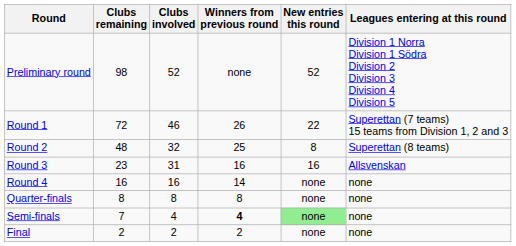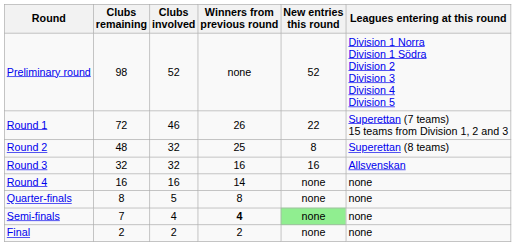 <table class="wikitable">
 <tr>
 <th>Round</th>
 <th>Clubs<br>remaining</th>
 <th>Clubs<br>involved</th>
 <th>Winners from<br>previous round</th>
 <th>New entries<br>this round</th>
 <th>Leagues entering at this round</th>
 </tr>
 <tr>
 <td><a href='#'>Preliminary round</a></td>
 <td style="text-align:center;">98</td>
 <td style="text-align:center;">52</td>
 <td style="text-align:center;">none</td>
 <td style="text-align:center;">52</td>
 <td><a href='#'>Division 1 Norra</a> <br> <a href='#'>Division 1 Södra</a> <br> <a href='#'>Division 2</a> <br> <a href='#'>Division 3</a> <br> <a href='#'>Division 4</a> <br> <a href='#'>Division 5</a></td>
 </tr>
 <tr>
 <td><a href='#'>Round 1</a></td>
 <td style="text-align:center;">72</td>
 <td style="text-align:center;">46</td>
 <td style="text-align:center;">26</td>
 <td style="text-align:center;">22</td>
 <td><a href='#'>Superettan</a> (7 teams)<br>15 teams from Division 1, 2 and 3</td>
 </tr>
 <tr>
 <td><a href='#'>Round 2</a></td>
 <td style="text-align:center;">48</td>
 <td style="text-align:center;">32</td>
 <td style="text-align:center;">25</td>
 <td style="text-align:center;">8</td>
 <td><a href='#'>Superettan</a> (8 teams)</td>
 </tr>
 <tr>
 <td><a href='#'>Round 3</a></td>
-<td style="text-align:center;">23</td>
-<td style="text-align:center;">31</td>
+<td style="text-align:center;">32</td>
+<td style="text-align:center;">32</td>
 <td style="text-align:center;">16</td>
 <td style="text-align:center;">16</td>
 <td><a href='#'>Allsvenskan</a></td>
 </tr>
 <tr>
 <td><a href='#'>Round 4</a></td>
 <td style="text-align:center;">16</td>
 <td style="text-align:center;">16</td>
 <td style="text-align:center;">14</td>
 <td style="text-align:center;">none</td>
 <td>none</td>
 </tr>
 <tr>
 <td><a href='#'>Quarter-finals</a></td>
 <td style="text-align:center;">8</td>
-<td style="text-align:center;">8</td>
+<td style="text-align:center;">5</td>
 <td style="text-align:center;">8</td>
 <td style="text-align:center;">none</td>
 <td>none</td>
 </tr>
 <tr>
 <td><a href='#'>Semi-finals</a></td>
 <td style="text-align:center;">7</td>
 <td style="text-align:center;">4</td>
 <td style="text-align:center;"><strong>4</strong></td>
 <td style="background: lightgreen; text-align:center;">none</td>
 <td>none</td>
 </tr>
 <tr>
 <td><a href='#'>Final</a></td>
 <td style="text-align:center;">2</td>
 <td style="text-align:center;">2</td>
 <td style="text-align:center;">2</td>
 <td style="text-align:center;">none</td>
 <td>none</td>
 </tr>
 </table>
